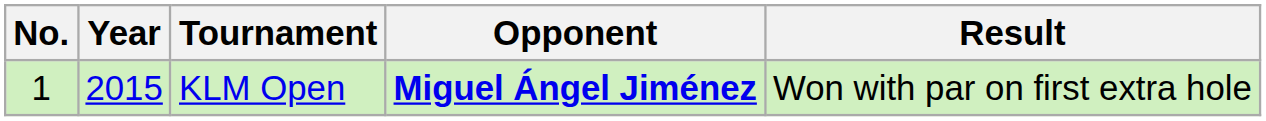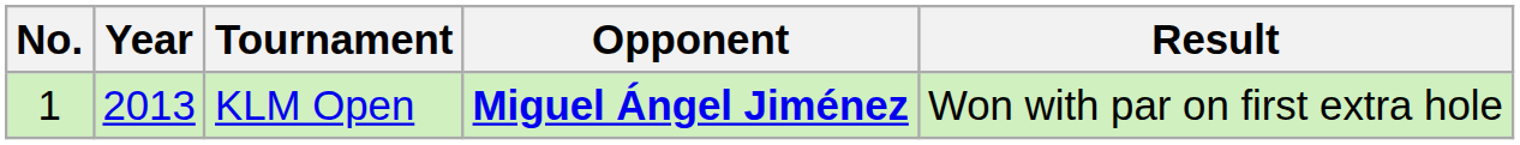 <table class="wikitable" style="font-size:95%;">
 <tr>
 <th>No.</th>
 <th>Year</th>
 <th>Tournament</th>
 <th>Opponent</th>
 <th>Result</th>
 </tr>
 <tr style="background:#D0F0C0;">
 <td align=center>1</td>
-<td><a href='#'>2015</a></td>
+<td><a href='#'>2013</a></td>
 <td><a href='#'>KLM Open</a></td>
 <td><strong> <a href='#'>Miguel Ángel Jiménez</a></strong></td>
 <td>Won with par on first extra hole</td>
 </tr>
 </table>
